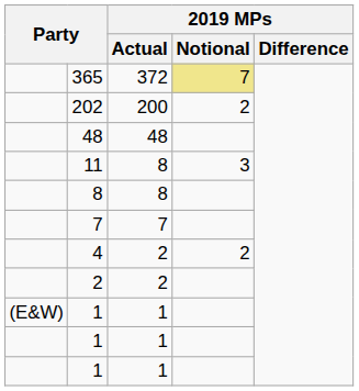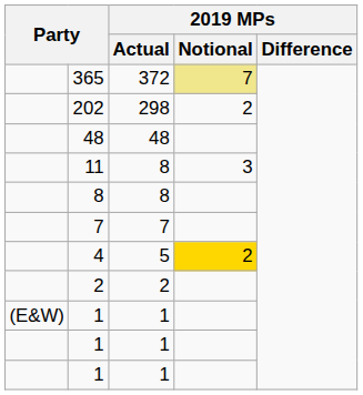 <table class="wikitable" style="text-align:right;">
 <tr>
 <th colspan="2" rowspan="2" class="unsortable">Party</th>
 <th colspan="3">2019 MPs</th>
 </tr>
 <tr>
 <th data-sort-type="number">Actual</th>
 <th data-sort-type="number">Notional</th>
 <th data-sort-type="number">Difference</th>
 </tr>
 <tr>
 <td></td>
 <td>365</td>
 <td>372</td>
 <td style="background: khaki;"> 7</td>
 </tr>
 <tr>
 <td></td>
 <td>202</td>
-<td>200</td>
+<td>298</td>
 <td> 2</td>
 </tr>
 <tr>
 <td></td>
 <td>48</td>
 <td>48</td>
 <td></td>
 </tr>
 <tr>
 <td></td>
 <td>11</td>
 <td>8</td>
 <td> 3</td>
 </tr>
 <tr>
 <td></td>
 <td>8</td>
 <td>8</td>
 <td></td>
 </tr>
 <tr>
 <td></td>
 <td>7</td>
 <td>7</td>
 <td></td>
 </tr>
 <tr>
 <td></td>
 <td>4</td>
-<td>2</td>
-<td> 2</td>
+<td>5</td>
+<td style="background: gold;"> 2</td>
 </tr>
 <tr>
 <td></td>
 <td>2</td>
 <td>2</td>
 <td></td>
 </tr>
 <tr>
 <td> (E&W)</td>
 <td>1</td>
 <td>1</td>
 <td></td>
 </tr>
 <tr>
 <td></td>
 <td>1</td>
 <td>1</td>
 <td></td>
 </tr>
 <tr>
 <td></td>
 <td>1</td>
 <td>1</td>
 <td></td>
 </tr>
 </table>
